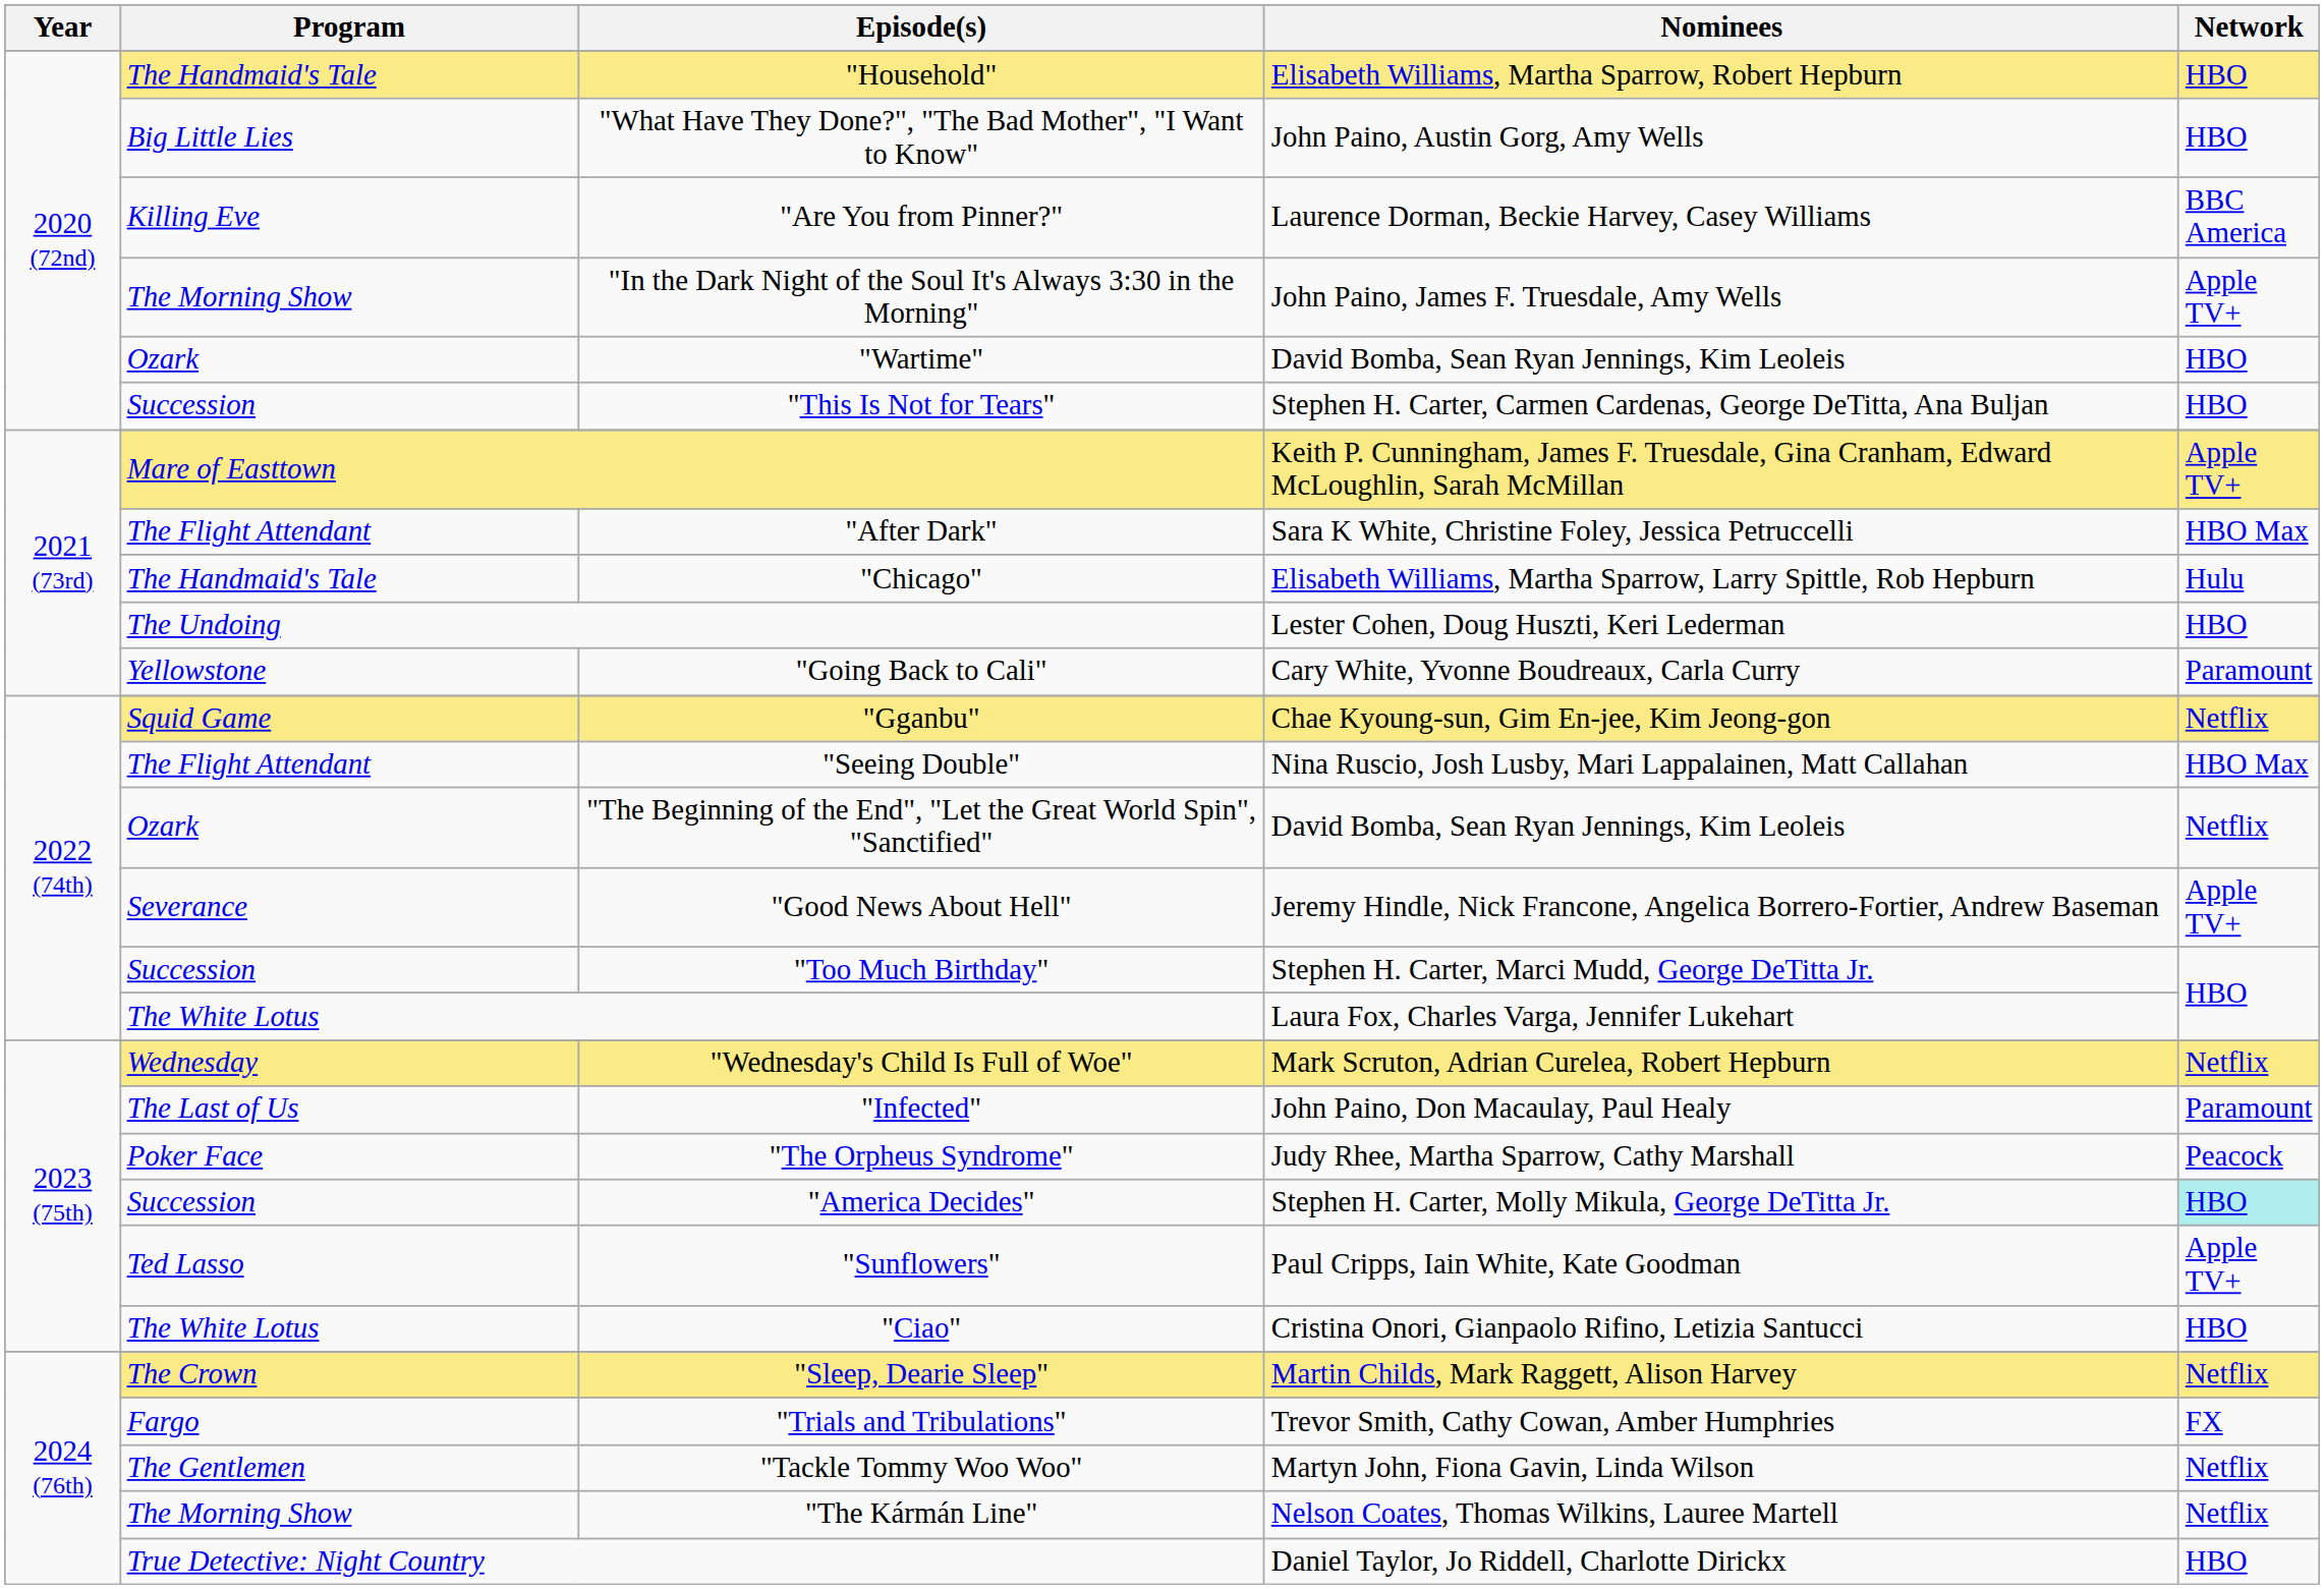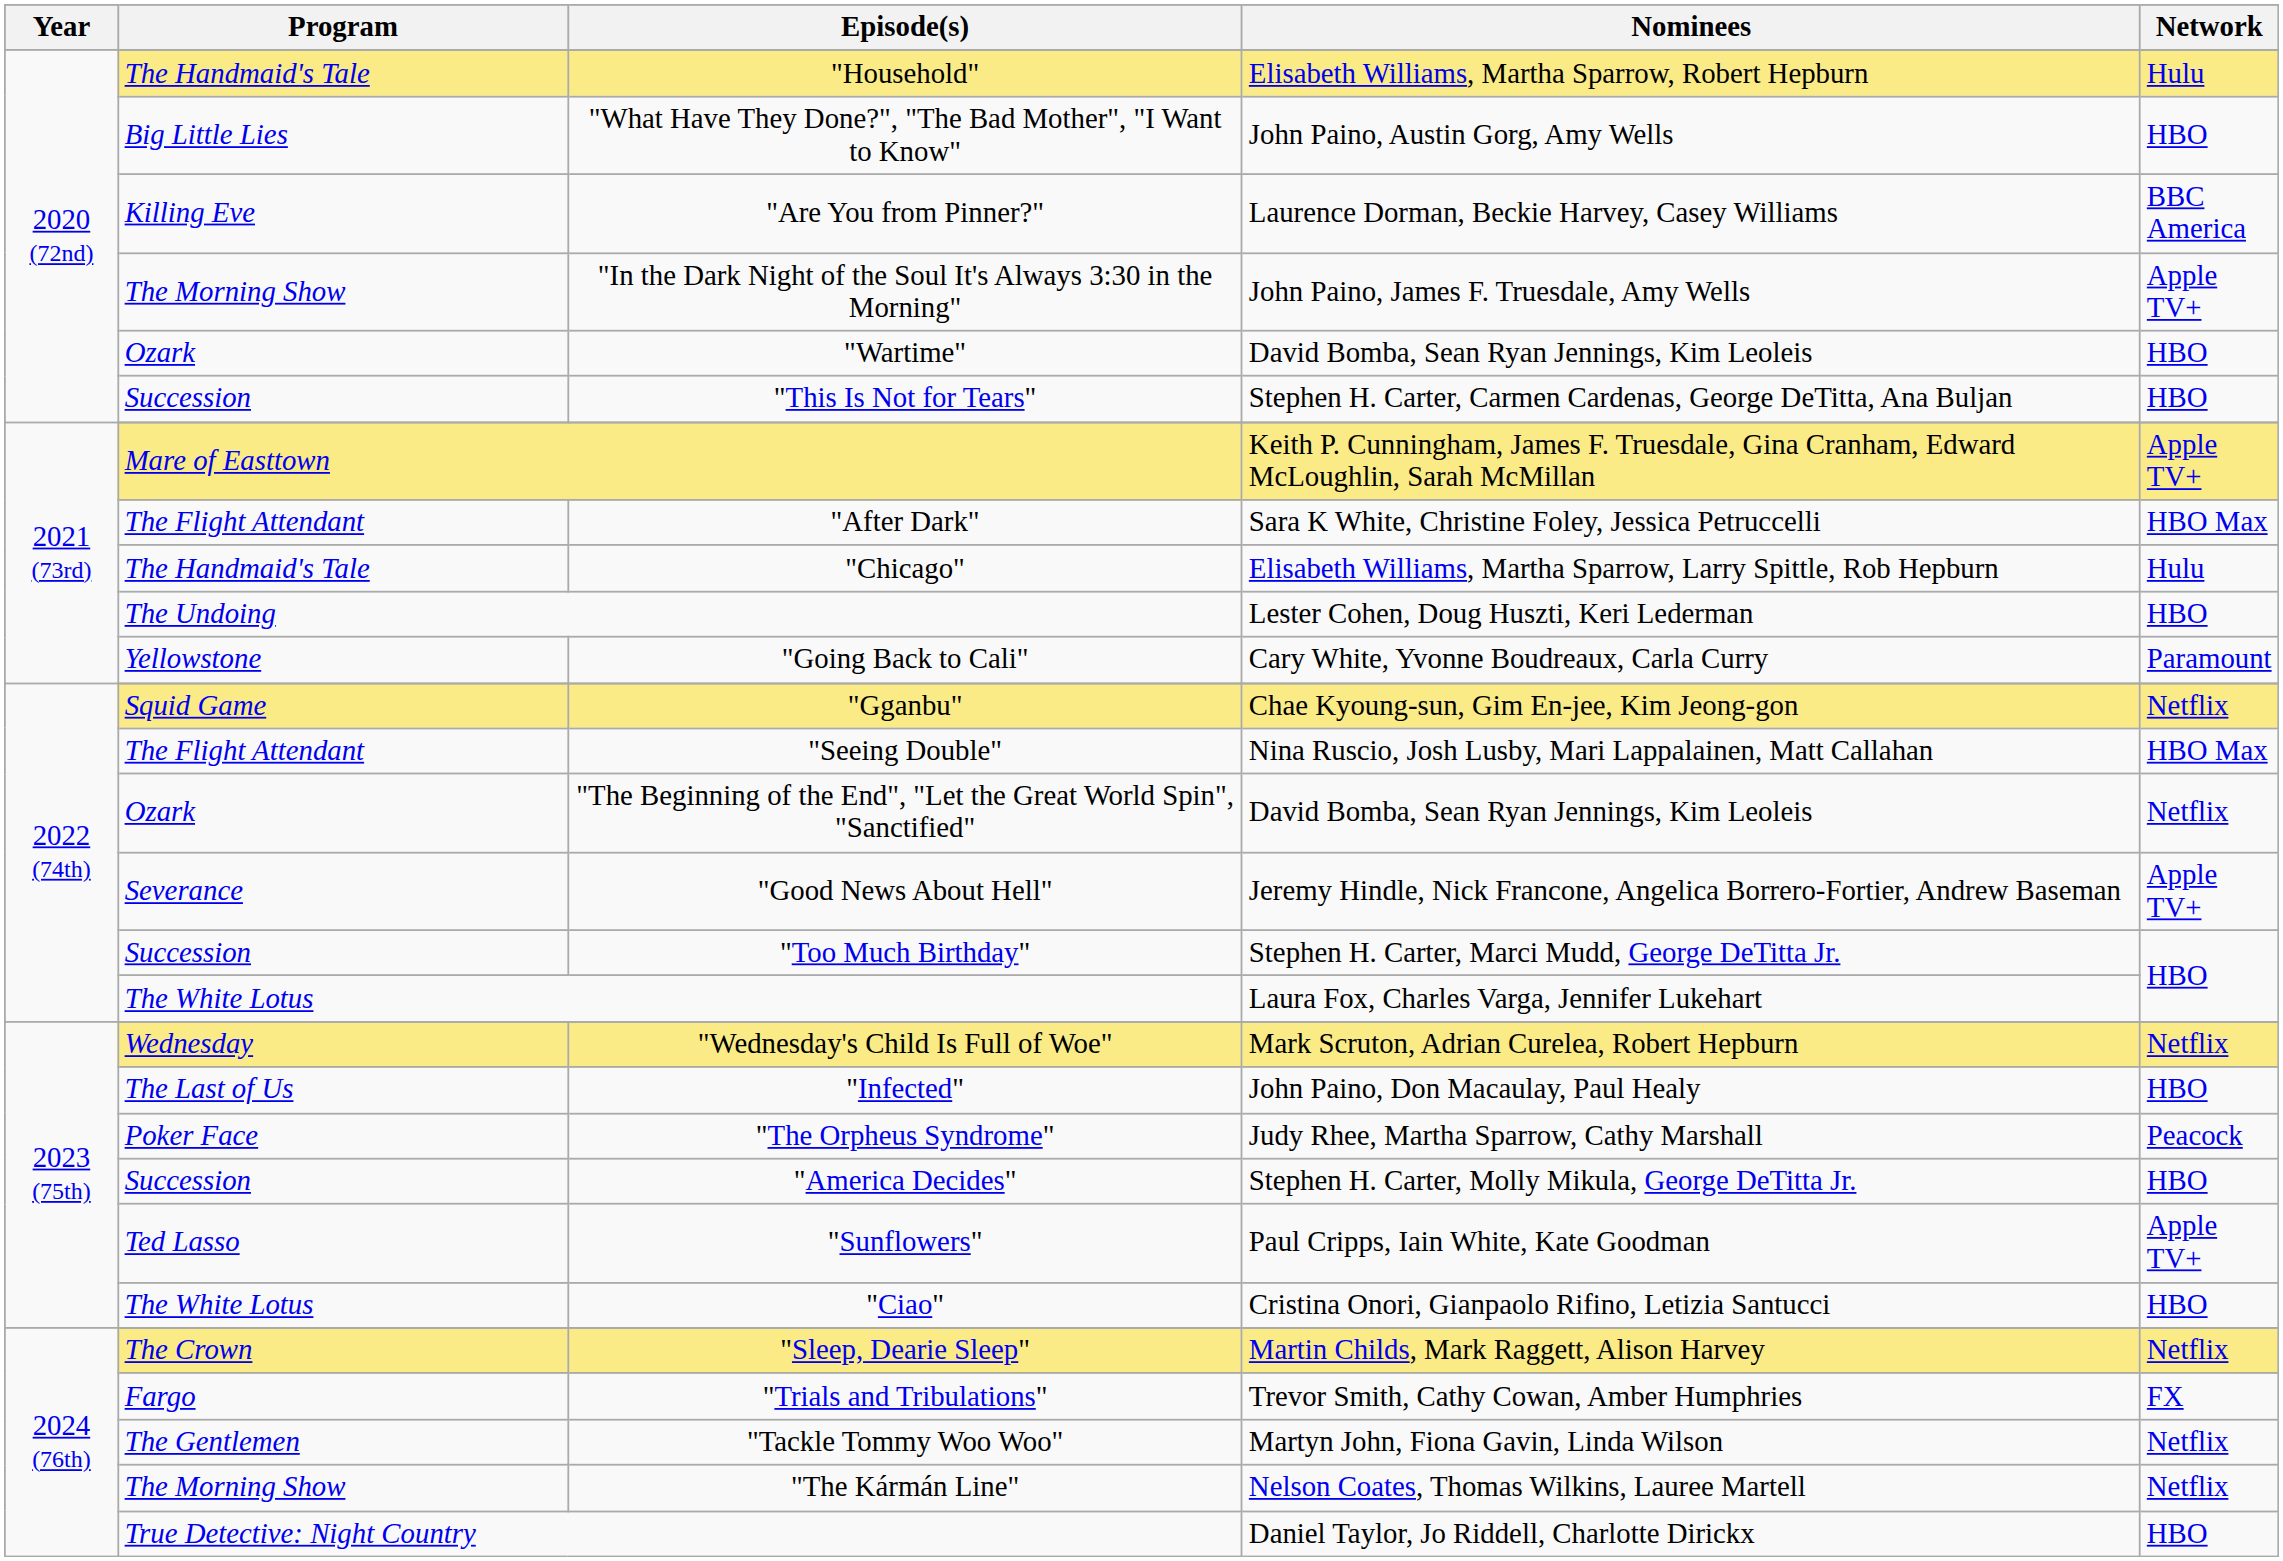 <table class="wikitable" style="width:100%">
 <tr bgcolor="#bebebe">
 <th width="5%">Year</th>
 <th width="20%">Program</th>
 <th width="30%">Episode(s)</th>
 <th width="40%">Nominees</th>
 <th width="5%">Network</th>
 </tr>
 <tr>
 <td rowspan=7 style="text-align:center"><a href='#'>2020</a><br><small><a href='#'>(72nd)</a></small><br></td>
 </tr>
 <tr style="background:#FAEB86">
 <td><em><a href='#'>The Handmaid's Tale</a></em></td>
 <td align=center>"Household"</td>
 <td><a href='#'>Elisabeth Williams</a>, Martha Sparrow, Robert Hepburn</td>
-<td><a href='#'>HBO</a></td>
+<td><a href='#'>Hulu</a></td>
 </tr>
 <tr>
 <td><em><a href='#'>Big Little Lies</a></em></td>
 <td align=center>"What Have They Done?", "The Bad Mother", "I Want to Know"</td>
 <td>John Paino, Austin Gorg, Amy Wells</td>
 <td><a href='#'>HBO</a></td>
 </tr>
 <tr>
 <td><em><a href='#'>Killing Eve</a></em></td>
 <td align=center>"Are You from Pinner?"</td>
 <td>Laurence Dorman, Beckie Harvey, Casey Williams</td>
 <td><a href='#'>BBC America</a></td>
 </tr>
 <tr>
 <td><em><a href='#'>The Morning Show</a></em></td>
 <td align=center>"In the Dark Night of the Soul It's Always 3:30 in the Morning"</td>
 <td>John Paino, James F. Truesdale, Amy Wells</td>
 <td><a href='#'>Apple TV+</a></td>
 </tr>
 <tr>
 <td><em><a href='#'>Ozark</a></em></td>
 <td align=center>"Wartime"</td>
 <td>David Bomba, Sean Ryan Jennings, Kim Leoleis</td>
 <td><a href='#'>HBO</a></td>
 </tr>
 <tr>
 <td><em><a href='#'>Succession</a></em></td>
 <td align=center>"<a href='#'>This Is Not for Tears</a>"</td>
 <td>Stephen H. Carter, Carmen Cardenas, George DeTitta, Ana Buljan</td>
 <td><a href='#'>HBO</a></td>
 </tr>
 <tr>
 <td rowspan=6 style="text-align:center"><a href='#'>2021</a><br><small><a href='#'>(73rd)</a></small><br></td>
 </tr>
 <tr style="background:#FAEB86">
 <td colspan=2><em><a href='#'>Mare of Easttown</a></em></td>
 <td>Keith P. Cunningham, James F. Truesdale, Gina Cranham, Edward McLoughlin, Sarah McMillan</td>
 <td><a href='#'>Apple TV+</a></td>
 </tr>
 <tr>
 <td><em><a href='#'>The Flight Attendant</a></em></td>
 <td align=center>"After Dark"</td>
 <td>Sara K White, Christine Foley, Jessica Petruccelli</td>
 <td><a href='#'>HBO Max</a></td>
 </tr>
 <tr>
 <td><em><a href='#'>The Handmaid's Tale</a></em></td>
 <td align=center>"Chicago"</td>
 <td><a href='#'>Elisabeth Williams</a>, Martha Sparrow, Larry Spittle, Rob Hepburn</td>
 <td><a href='#'>Hulu</a></td>
 </tr>
 <tr>
 <td colspan=2><em><a href='#'>The Undoing</a></em></td>
 <td>Lester Cohen, Doug Huszti, Keri Lederman</td>
 <td><a href='#'>HBO</a></td>
 </tr>
 <tr>
 <td><em><a href='#'>Yellowstone</a></em></td>
 <td align=center>"Going Back to Cali"</td>
 <td>Cary White, Yvonne Boudreaux, Carla Curry</td>
 <td><a href='#'>Paramount</a></td>
 </tr>
 <tr>
 <td rowspan=7 style="text-align:center"><a href='#'>2022</a><br><small><a href='#'>(74th)</a></small><br></td>
 </tr>
 <tr style="background:#FAEB86">
 <td><em><a href='#'>Squid Game</a></em></td>
 <td align=center>"Gganbu"</td>
 <td>Chae Kyoung-sun, Gim En-jee, Kim Jeong-gon</td>
 <td><a href='#'>Netflix</a></td>
 </tr>
 <tr>
 <td><em><a href='#'>The Flight Attendant</a></em></td>
 <td align=center>"Seeing Double"</td>
 <td>Nina Ruscio, Josh Lusby, Mari Lappalainen, Matt Callahan</td>
 <td><a href='#'>HBO Max</a></td>
 </tr>
 <tr>
 <td><em><a href='#'>Ozark</a></em></td>
 <td align=center>"The Beginning of the End", "Let the Great World Spin", "Sanctified"</td>
 <td>David Bomba, Sean Ryan Jennings, Kim Leoleis</td>
 <td><a href='#'>Netflix</a></td>
 </tr>
 <tr>
 <td><em><a href='#'>Severance</a></em></td>
 <td align=center>"Good News About Hell"</td>
 <td>Jeremy Hindle, Nick Francone, Angelica Borrero-Fortier, Andrew Baseman</td>
 <td><a href='#'>Apple TV+</a></td>
 </tr>
 <tr>
 <td><em><a href='#'>Succession</a></em></td>
 <td align=center>"<a href='#'>Too Much Birthday</a>"</td>
 <td>Stephen H. Carter, Marci Mudd, <a href='#'>George DeTitta Jr.</a></td>
 <td rowspan="2"><a href='#'>HBO</a></td>
 </tr>
 <tr>
 <td colspan="2"><em><a href='#'>The White Lotus</a></em></td>
 <td>Laura Fox, Charles Varga, Jennifer Lukehart</td>
 </tr>
 <tr>
 <td rowspan=7 style="text-align:center"><a href='#'>2023</a><br><small><a href='#'>(75th)</a></small><br></td>
 </tr>
 <tr style="background:#FAEB86">
 <td><em><a href='#'>Wednesday</a></em></td>
 <td align=center>"Wednesday's Child Is Full of Woe"</td>
 <td>Mark Scruton, Adrian Curelea, Robert Hepburn</td>
 <td><a href='#'>Netflix</a></td>
 </tr>
 <tr>
 <td><em><a href='#'>The Last of Us</a></em></td>
 <td align=center>"<a href='#'>Infected</a>"</td>
 <td>John Paino, Don Macaulay, Paul Healy</td>
-<td><a href='#'>Paramount</a></td>
+<td><a href='#'>HBO</a></td>
 </tr>
 <tr>
 <td><em><a href='#'>Poker Face</a></em></td>
 <td align=center>"<a href='#'>The Orpheus Syndrome</a>"</td>
 <td>Judy Rhee, Martha Sparrow, Cathy Marshall</td>
 <td><a href='#'>Peacock</a></td>
 </tr>
 <tr>
 <td><em><a href='#'>Succession</a></em></td>
 <td align=center>"<a href='#'>America Decides</a>"</td>
 <td>Stephen H. Carter, Molly Mikula, <a href='#'>George DeTitta Jr.</a></td>
-<td style="background: paleturquoise;"><a href='#'>HBO</a></td>
+<td><a href='#'>HBO</a></td>
 </tr>
 <tr>
 <td><em><a href='#'>Ted Lasso</a></em></td>
 <td align=center>"<a href='#'>Sunflowers</a>"</td>
 <td>Paul Cripps, Iain White, Kate Goodman</td>
 <td><a href='#'>Apple TV+</a></td>
 </tr>
 <tr>
 <td><em><a href='#'>The White Lotus</a></em></td>
 <td align=center>"<a href='#'>Ciao</a>"</td>
 <td>Cristina Onori, Gianpaolo Rifino, Letizia Santucci</td>
 <td><a href='#'>HBO</a></td>
 </tr>
 <tr>
 <td rowspan=6 style="text-align:center"><a href='#'>2024</a><br><small><a href='#'>(76th)</a></small><br></td>
 </tr>
 <tr style="background:#FAEB86">
 <td><em><a href='#'>The Crown</a></em></td>
 <td align=center>"<a href='#'>Sleep, Dearie Sleep</a>"</td>
 <td><a href='#'>Martin Childs</a>, Mark Raggett, Alison Harvey</td>
 <td><a href='#'>Netflix</a></td>
 </tr>
 <tr>
 <td><em><a href='#'>Fargo</a></em></td>
 <td align=center>"<a href='#'>Trials and Tribulations</a>"</td>
 <td>Trevor Smith, Cathy Cowan, Amber Humphries</td>
 <td><a href='#'>FX</a></td>
 </tr>
 <tr>
 <td><em><a href='#'>The Gentlemen</a></em></td>
 <td align=center>"Tackle Tommy Woo Woo"</td>
 <td>Martyn John, Fiona Gavin, Linda Wilson</td>
 <td><a href='#'>Netflix</a></td>
 </tr>
 <tr>
 <td><em><a href='#'>The Morning Show</a></em></td>
 <td align=center>"The Kármán Line"</td>
 <td><a href='#'>Nelson Coates</a>, Thomas Wilkins, Lauree Martell</td>
 <td><a href='#'>Netflix</a></td>
 </tr>
 <tr>
 <td colspan="2"><em><a href='#'>True Detective: Night Country</a></em></td>
 <td>Daniel Taylor, Jo Riddell, Charlotte Dirickx</td>
 <td><a href='#'>HBO</a></td>
 </tr>
 </table>
